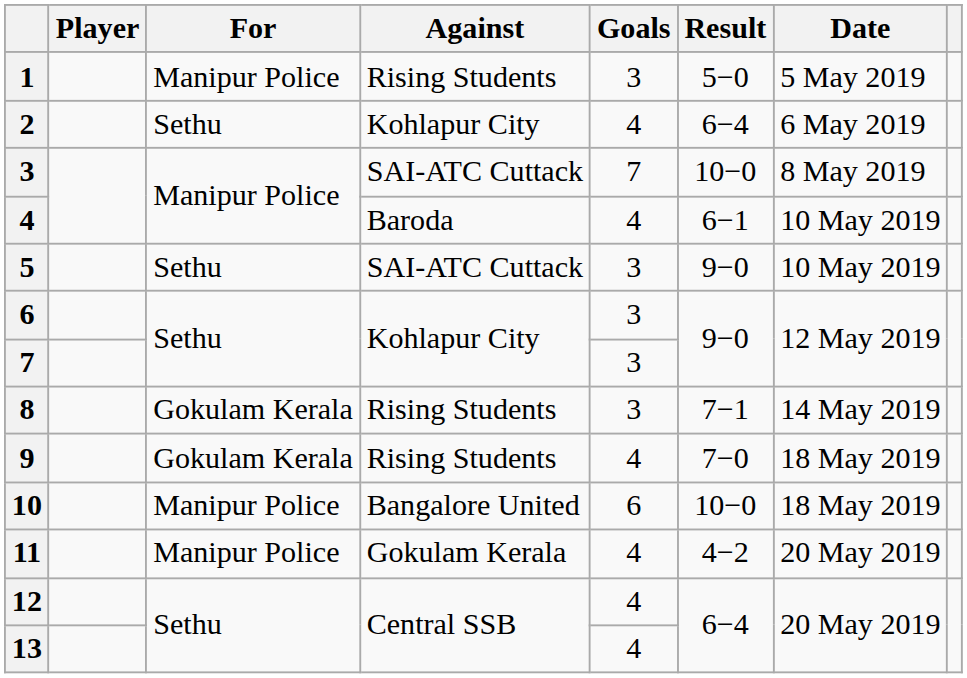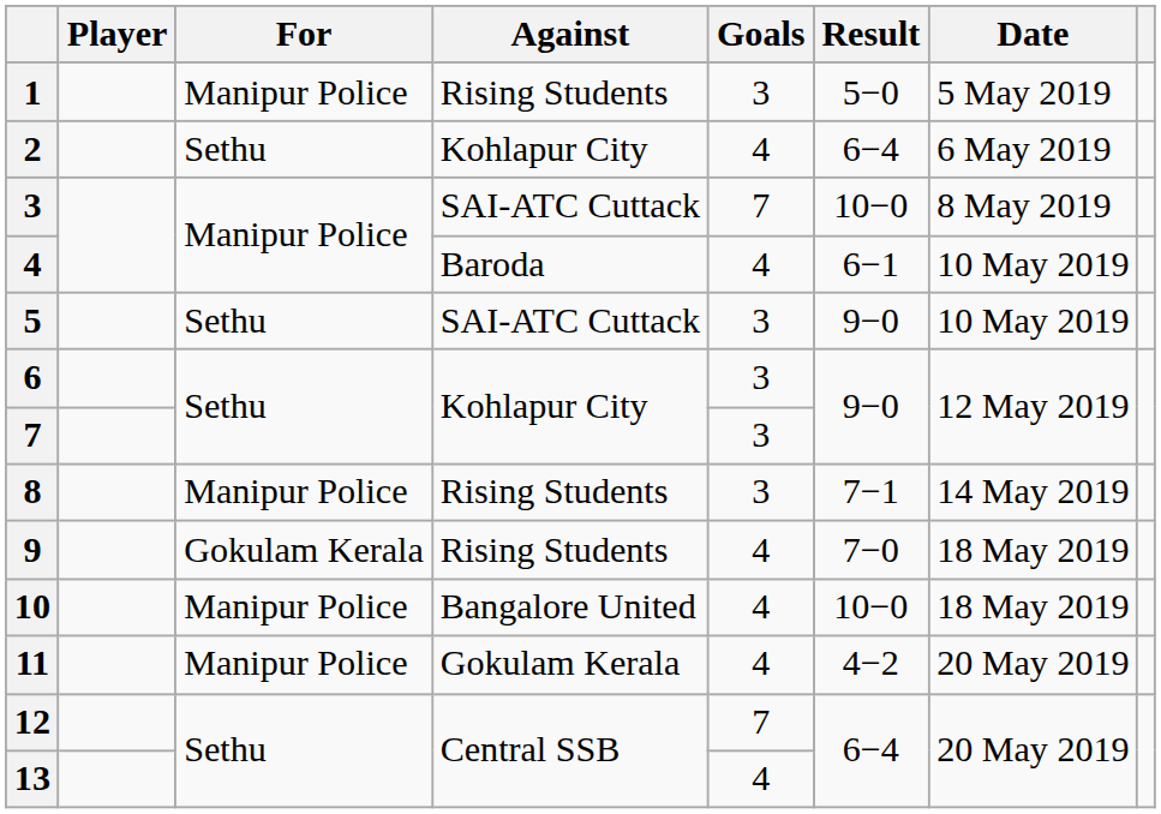 <table class="wikitable sortable">
 <tr>
 <th scope="col"></th>
 <th scope="col">Player</th>
 <th scope="col">For</th>
 <th scope="col">Against</th>
 <th scope="col">Goals</th>
 <th scope="col" style="text-align:center">Result</th>
 <th scope="col">Date</th>
 <th scope="col" class=unsortable></th>
 </tr>
 <tr>
 <th scope="col">1</th>
 <td> </td>
 <td>Manipur Police</td>
 <td>Rising Students</td>
 <td style="text-align:center">3</td>
 <td style="text-align:center">5−0</td>
 <td>5 May 2019</td>
 <td></td>
 </tr>
 <tr>
 <th scope="col">2</th>
 <td> </td>
 <td>Sethu</td>
 <td>Kohlapur City</td>
 <td style="text-align:center">4</td>
 <td style="text-align:center">6−4</td>
 <td>6 May 2019</td>
 <td></td>
 </tr>
 <tr>
 <th scope="col">3</th>
 <td rowspan="2"> </td>
 <td rowspan="2">Manipur Police</td>
 <td>SAI-ATC Cuttack</td>
 <td style="text-align:center">7</td>
 <td style="text-align:center">10−0</td>
 <td>8 May 2019</td>
 <td></td>
 </tr>
 <tr>
 <th scope="col">4</th>
 <td>Baroda</td>
 <td style="text-align:center">4</td>
 <td style="text-align:center">6−1</td>
 <td>10 May 2019</td>
 <td></td>
 </tr>
 <tr>
 <th scope="col">5</th>
 <td> </td>
 <td>Sethu</td>
 <td>SAI-ATC Cuttack</td>
 <td style="text-align:center">3</td>
 <td style="text-align:center">9−0</td>
 <td>10 May 2019</td>
 <td></td>
 </tr>
 <tr>
 <th scope="col">6</th>
 <td> </td>
 <td rowspan="2">Sethu</td>
 <td rowspan="2">Kohlapur City</td>
 <td style="text-align:center">3</td>
 <td rowspan="2" style="text-align:center">9−0</td>
 <td rowspan="2">12 May 2019</td>
 <td rowspan="2"></td>
 </tr>
 <tr>
 <th scope="col">7</th>
 <td> </td>
 <td style="text-align:center">3</td>
 </tr>
 <tr>
 <th scope="col">8</th>
 <td> </td>
-<td>Gokulam Kerala</td>
+<td>Manipur Police</td>
 <td>Rising Students</td>
 <td style="text-align:center">3</td>
 <td style="text-align:center">7−1</td>
 <td>14 May 2019</td>
 <td></td>
 </tr>
 <tr>
 <th scope="col">9</th>
 <td> </td>
 <td>Gokulam Kerala</td>
 <td>Rising Students</td>
 <td style="text-align:center">4</td>
 <td style="text-align:center">7−0</td>
 <td>18 May 2019</td>
 <td></td>
 </tr>
 <tr>
 <th scope="col">10</th>
 <td> </td>
 <td>Manipur Police</td>
 <td>Bangalore United</td>
-<td style="text-align:center">6</td>
+<td style="text-align:center">4</td>
 <td style="text-align:center">10−0</td>
 <td>18 May 2019</td>
 <td></td>
 </tr>
 <tr>
 <th scope="col">11</th>
 <td> </td>
 <td>Manipur Police</td>
 <td>Gokulam Kerala</td>
 <td style="text-align:center">4</td>
 <td style="text-align:center">4−2</td>
 <td>20 May 2019</td>
 <td></td>
 </tr>
 <tr>
 <th scope="col">12</th>
 <td> </td>
 <td rowspan="2">Sethu</td>
 <td rowspan="2">Central SSB</td>
-<td style="text-align:center">4</td>
+<td style="text-align:center">7</td>
 <td rowspan="2" style="text-align:center">6−4</td>
 <td rowspan="2">20 May 2019</td>
 <td rowspan="2"></td>
 </tr>
 <tr>
 <th scope="col">13</th>
 <td> </td>
 <td style="text-align:center">4</td>
 </tr>
 </table>
